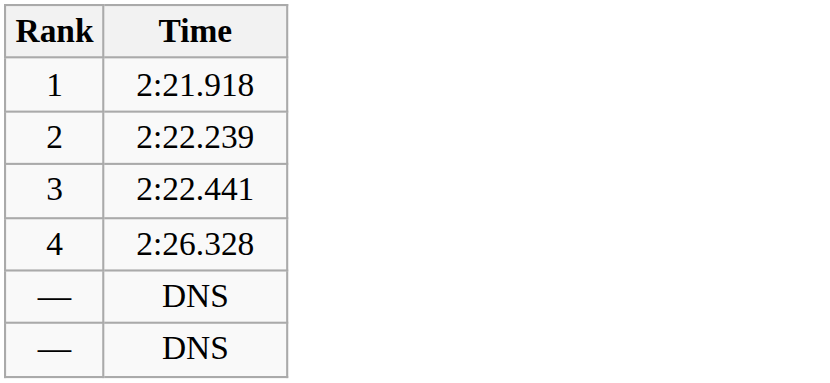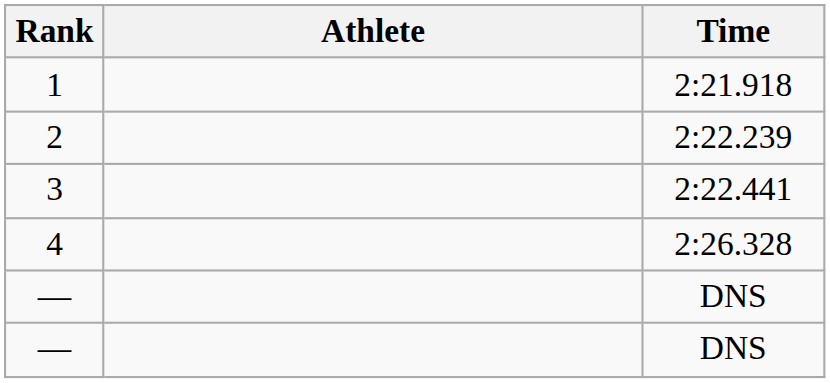 <table class=wikitable style="text-align:center">
 <tr>
 <th width=40>Rank</th>
+<th width=250>Athlete</th>
 <th width=80>Time</th>
 </tr>
 <tr>
 <td>1</td>
+<td align=left></td>
 <td>2:21.918</td>
 </tr>
 <tr>
 <td>2</td>
+<td align=left></td>
 <td>2:22.239</td>
 </tr>
 <tr>
 <td>3</td>
+<td align=left></td>
 <td>2:22.441</td>
 </tr>
 <tr>
 <td>4</td>
+<td align=left></td>
 <td>2:26.328</td>
 </tr>
 <tr>
 <td>—</td>
+<td align=left></td>
 <td>DNS</td>
 </tr>
 <tr>
 <td>—</td>
+<td align=left></td>
 <td>DNS</td>
 </tr>
 </table>
